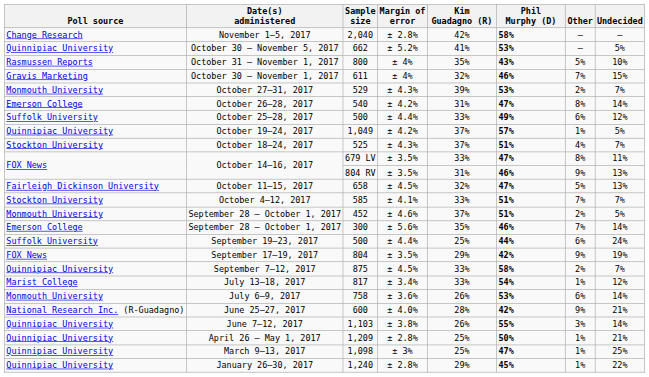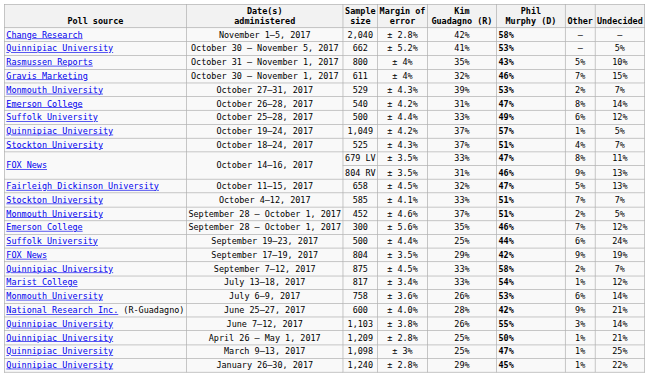 <table class="wikitable">
 <tr valign= bottom>
 <th>Poll source</th>
 <th>Date(s)<br>administered</th>
 <th>Sample<br>size</th>
 <th>Margin of<br>error</th>
 <th style="width:100px;">Kim<br>Guadagno (R)</th>
 <th style="width:100px;">Phil<br>Murphy (D)</th>
 <th>Other</th>
 <th>Undecided</th>
 </tr>
 <tr>
 <td><a href='#'>Change Research</a></td>
 <td align=center>November 1–5, 2017</td>
 <td align=center>2,040</td>
 <td align=center>± 2.8%</td>
 <td align=center>42%</td>
 <td><strong>58%</strong></td>
 <td align=center>—</td>
 <td align=center>—</td>
 </tr>
 <tr>
 <td><a href='#'>Quinnipiac University</a></td>
 <td align=center>October 30 – November 5, 2017</td>
 <td align=center>662</td>
 <td align=center>± 5.2%</td>
 <td align=center>41%</td>
 <td><strong>53%</strong></td>
 <td align=center>—</td>
 <td align=center>5%</td>
 </tr>
 <tr>
 <td><a href='#'>Rasmussen Reports</a></td>
 <td align=center>October 31 – November 1, 2017</td>
 <td align=center>800</td>
 <td align=center>± 4%</td>
 <td align=center>35%</td>
 <td><strong>43%</strong></td>
 <td align=center>5%</td>
 <td align=center>10%</td>
 </tr>
 <tr>
 <td><a href='#'>Gravis Marketing</a></td>
 <td align=center>October 30 – November 1, 2017</td>
 <td align=center>611</td>
 <td align=center>± 4%</td>
 <td align=center>32%</td>
 <td><strong>46%</strong></td>
 <td align=center>7%</td>
 <td align=center>15%</td>
 </tr>
 <tr>
 <td><a href='#'>Monmouth University</a></td>
 <td align=center>October 27–31, 2017</td>
 <td align=center>529</td>
 <td align=center>± 4.3%</td>
 <td align=center>39%</td>
 <td><strong>53%</strong></td>
 <td align=center>2%</td>
 <td align=center>7%</td>
 </tr>
 <tr>
 <td><a href='#'>Emerson College</a></td>
 <td align=center>October 26–28, 2017</td>
 <td align=center>540</td>
 <td align=center>± 4.2%</td>
 <td align=center>31%</td>
 <td><strong>47%</strong></td>
 <td align=center>8%</td>
 <td align=center>14%</td>
 </tr>
 <tr>
 <td><a href='#'>Suffolk University</a></td>
 <td align=center>October 25–28, 2017</td>
 <td align=center>500</td>
 <td align=center>± 4.4%</td>
 <td align=center>33%</td>
 <td><strong>49%</strong></td>
 <td align=center>6%</td>
 <td align=center>12%</td>
 </tr>
 <tr>
 <td><a href='#'>Quinnipiac University</a></td>
 <td align=center>October 19–24, 2017</td>
 <td align=center>1,049</td>
 <td align=center>± 4.2%</td>
 <td align=center>37%</td>
 <td><strong>57%</strong></td>
 <td align=center>1%</td>
 <td align=center>5%</td>
 </tr>
 <tr>
 <td><a href='#'>Stockton University</a></td>
 <td align=center>October 18–24, 2017</td>
 <td align=center>525</td>
 <td align=center>± 4.3%</td>
 <td align=center>37%</td>
 <td><strong>51%</strong></td>
 <td align=center>4%</td>
 <td align=center>7%</td>
 </tr>
 <tr>
 <td rowspan=2><a href='#'>FOX News</a></td>
 <td style="text-align:center;" rowspan="2">October 14–16, 2017</td>
 <td align=center>679 LV</td>
 <td align=center>± 3.5%</td>
 <td align=center>33%</td>
 <td><strong>47%</strong></td>
 <td align=center>8%</td>
 <td align=center>11%</td>
 </tr>
 <tr>
 <td align=center>804 RV</td>
 <td align=center>± 3.5%</td>
 <td align=center>31%</td>
 <td><strong>46%</strong></td>
 <td align=center>9%</td>
 <td align=center>13%</td>
 </tr>
 <tr>
 <td><a href='#'>Fairleigh Dickinson University</a></td>
 <td align=center>October 11–15, 2017</td>
 <td align=center>658</td>
 <td align=center>± 4.5%</td>
 <td align=center>32%</td>
 <td><strong>47%</strong></td>
 <td align=center>5%</td>
 <td align=center>13%</td>
 </tr>
 <tr>
 <td><a href='#'>Stockton University</a></td>
 <td align=center>October 4–12, 2017</td>
 <td align=center>585</td>
 <td align=center>± 4.1%</td>
 <td align=center>33%</td>
 <td><strong>51%</strong></td>
 <td align=center>7%</td>
 <td align=center>7%</td>
 </tr>
 <tr>
 <td><a href='#'>Monmouth University</a></td>
 <td align=center>September 28 – October 1, 2017</td>
 <td align=center>452</td>
 <td align=center>± 4.6%</td>
 <td align=center>37%</td>
 <td><strong>51%</strong></td>
 <td align=center>2%</td>
 <td align=center>5%</td>
 </tr>
 <tr>
 <td><a href='#'>Emerson College</a></td>
 <td align=center>September 28 – October 1, 2017</td>
 <td align=center>300</td>
 <td align=center>± 5.6%</td>
 <td align=center>35%</td>
 <td><strong>46%</strong></td>
 <td align=center>7%</td>
-<td align=center>14%</td>
+<td align=center>12%</td>
 </tr>
 <tr>
 <td><a href='#'>Suffolk University</a></td>
 <td align=center>September 19–23, 2017</td>
 <td align=center>500</td>
 <td align=center>± 4.4%</td>
 <td align=center>25%</td>
 <td><strong>44%</strong></td>
 <td align=center>6%</td>
 <td align=center>24%</td>
 </tr>
 <tr>
 <td><a href='#'>FOX News</a></td>
 <td align=center>September 17–19, 2017</td>
 <td align=center>804</td>
 <td align=center>± 3.5%</td>
 <td align=center>29%</td>
 <td><strong>42%</strong></td>
 <td align=center>9%</td>
 <td align=center>19%</td>
 </tr>
 <tr>
 <td><a href='#'>Quinnipiac University</a></td>
 <td align=center>September 7–12, 2017</td>
 <td align=center>875</td>
 <td align=center>± 4.5%</td>
 <td align=center>33%</td>
 <td><strong>58%</strong></td>
 <td align=center>2%</td>
 <td align=center>7%</td>
 </tr>
 <tr>
 <td><a href='#'>Marist College</a></td>
 <td align=center>July 13–18, 2017</td>
 <td align=center>817</td>
 <td align=center>± 3.4%</td>
 <td align=center>33%</td>
 <td><strong>54%</strong></td>
 <td align=center>1%</td>
 <td align=center>12%</td>
 </tr>
 <tr>
 <td><a href='#'>Monmouth University</a></td>
 <td align=center>July 6–9, 2017</td>
 <td align=center>758</td>
 <td align=center>± 3.6%</td>
 <td align=center>26%</td>
 <td><strong>53%</strong></td>
 <td align=center>6%</td>
 <td align=center>14%</td>
 </tr>
 <tr>
 <td><a href='#'>National Research Inc.</a> (R-Guadagno)</td>
 <td align=center>June 25–27, 2017</td>
 <td align=center>600</td>
 <td align=center>± 4.0%</td>
 <td align=center>28%</td>
 <td><strong>42%</strong></td>
 <td align=center>9%</td>
 <td align=center>21%</td>
 </tr>
 <tr>
 <td><a href='#'>Quinnipiac University</a></td>
 <td align=center>June 7–12, 2017</td>
 <td align=center>1,103</td>
 <td align=center>± 3.8%</td>
 <td align=center>26%</td>
 <td><strong>55%</strong></td>
 <td align=center>3%</td>
 <td align=center>14%</td>
 </tr>
 <tr>
 <td><a href='#'>Quinnipiac University</a></td>
 <td align=center>April 26 – May 1, 2017</td>
 <td align=center>1,209</td>
 <td align=center>± 2.8%</td>
 <td align=center>25%</td>
 <td><strong>50%</strong></td>
 <td align=center>1%</td>
 <td align=center>21%</td>
 </tr>
 <tr>
 <td><a href='#'>Quinnipiac University</a></td>
 <td align=center>March 9–13, 2017</td>
 <td align=center>1,098</td>
 <td align=center>± 3%</td>
 <td align=center>25%</td>
 <td><strong>47%</strong></td>
 <td align=center>1%</td>
 <td align=center>25%</td>
 </tr>
 <tr>
 <td><a href='#'>Quinnipiac University</a></td>
 <td align=center>January 26–30, 2017</td>
 <td align=center>1,240</td>
 <td align=center>± 2.8%</td>
 <td align=center>29%</td>
 <td><strong>45%</strong></td>
 <td align=center>1%</td>
 <td align=center>22%</td>
 </tr>
 </table>
